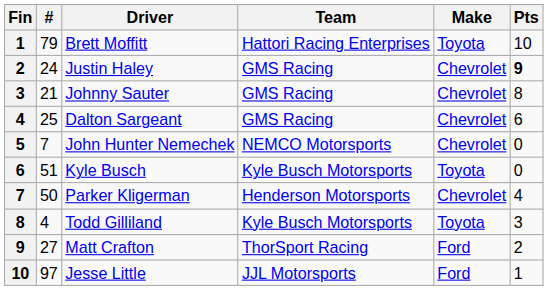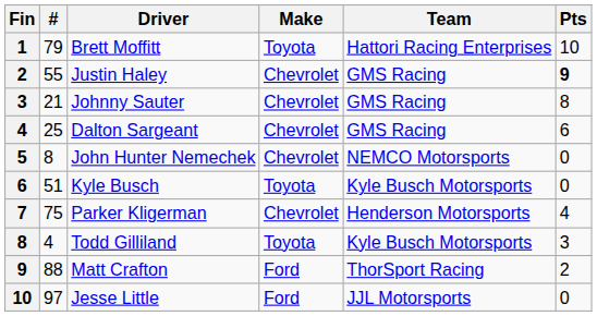 <table class="wikitable" style="font-size:95%">
 <tr>
 <th>Fin</th>
 <th>#</th>
 <th>Driver</th>
+<th>Make</th>
 <th>Team</th>
-<th>Make</th>
 <th>Pts</th>
 </tr>
 <tr>
 <th>1</th>
 <td>79</td>
 <td><a href='#'>Brett Moffitt</a></td>
+<td><a href='#'>Toyota</a></td>
 <td><a href='#'>Hattori Racing Enterprises</a></td>
-<td><a href='#'>Toyota</a></td>
 <td>10</td>
 </tr>
 <tr>
 <th>2</th>
-<td>24</td>
+<td>55</td>
 <td><a href='#'>Justin Haley</a></td>
+<td><a href='#'>Chevrolet</a></td>
 <td><a href='#'>GMS Racing</a></td>
-<td><a href='#'>Chevrolet</a></td>
 <td><strong>9</strong></td>
 </tr>
 <tr>
 <th>3</th>
 <td>21</td>
 <td><a href='#'>Johnny Sauter</a></td>
+<td><a href='#'>Chevrolet</a></td>
 <td><a href='#'>GMS Racing</a></td>
-<td><a href='#'>Chevrolet</a></td>
 <td>8</td>
 </tr>
 <tr>
 <th>4</th>
 <td>25</td>
 <td><a href='#'>Dalton Sargeant</a></td>
+<td><a href='#'>Chevrolet</a></td>
 <td><a href='#'>GMS Racing</a></td>
-<td><a href='#'>Chevrolet</a></td>
 <td>6</td>
 </tr>
 <tr>
 <th>5</th>
-<td>7</td>
+<td>8</td>
 <td><a href='#'>John Hunter Nemechek</a></td>
+<td><a href='#'>Chevrolet</a></td>
 <td><a href='#'>NEMCO Motorsports</a></td>
-<td><a href='#'>Chevrolet</a></td>
 <td>0</td>
 </tr>
 <tr>
 <th>6</th>
 <td>51</td>
 <td><a href='#'>Kyle Busch</a></td>
+<td><a href='#'>Toyota</a></td>
 <td><a href='#'>Kyle Busch Motorsports</a></td>
-<td><a href='#'>Toyota</a></td>
 <td>0</td>
 </tr>
 <tr>
 <th>7</th>
-<td>50</td>
+<td>75</td>
 <td><a href='#'>Parker Kligerman</a></td>
+<td><a href='#'>Chevrolet</a></td>
 <td><a href='#'>Henderson Motorsports</a></td>
-<td><a href='#'>Chevrolet</a></td>
 <td>4</td>
 </tr>
 <tr>
 <th>8</th>
 <td>4</td>
 <td><a href='#'>Todd Gilliland</a></td>
+<td><a href='#'>Toyota</a></td>
 <td><a href='#'>Kyle Busch Motorsports</a></td>
-<td><a href='#'>Toyota</a></td>
 <td>3</td>
 </tr>
 <tr>
 <th>9</th>
-<td>27</td>
+<td>88</td>
 <td><a href='#'>Matt Crafton</a></td>
+<td><a href='#'>Ford</a></td>
 <td><a href='#'>ThorSport Racing</a></td>
-<td><a href='#'>Ford</a></td>
 <td>2</td>
 </tr>
 <tr>
 <th>10</th>
 <td>97</td>
 <td><a href='#'>Jesse Little</a></td>
+<td><a href='#'>Ford</a></td>
 <td><a href='#'>JJL Motorsports</a></td>
-<td><a href='#'>Ford</a></td>
-<td>1</td>
+<td>0</td>
 </tr>
 </table>
